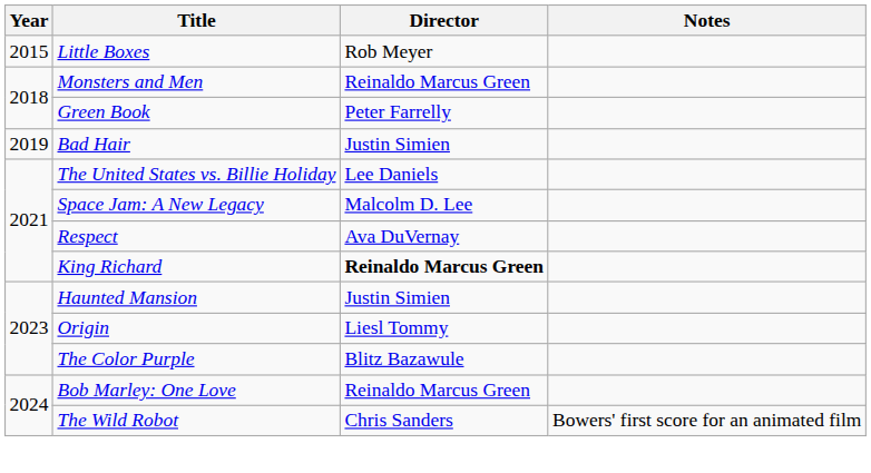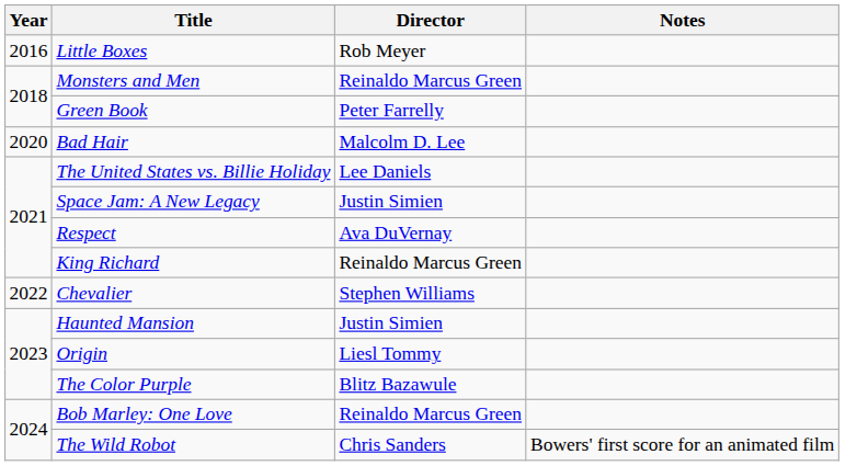 <table class="wikitable sortable">
 <tr>
 <th>Year</th>
 <th>Title</th>
 <th>Director</th>
 <th>Notes</th>
 </tr>
 <tr>
-<td>2015</td>
+<td>2016</td>
 <td><em><a href='#'>Little Boxes</a></em></td>
 <td>Rob Meyer</td>
 <td></td>
 </tr>
 <tr>
 <td rowspan="2">2018</td>
 <td><em><a href='#'>Monsters and Men</a></em></td>
 <td><a href='#'>Reinaldo Marcus Green</a></td>
 <td></td>
 </tr>
 <tr>
 <td><em><a href='#'>Green Book</a></em></td>
 <td><a href='#'>Peter Farrelly</a></td>
 <td></td>
 </tr>
 <tr>
-<td>2019</td>
+<td>2020</td>
 <td><em><a href='#'>Bad Hair</a></em></td>
-<td><a href='#'>Justin Simien</a></td>
+<td><a href='#'>Malcolm D. Lee</a></td>
 <td></td>
 </tr>
 <tr>
 <td rowspan="4">2021</td>
 <td><em><a href='#'>The United States vs. Billie Holiday</a></em></td>
 <td><a href='#'>Lee Daniels</a></td>
 <td></td>
 </tr>
 <tr>
 <td><em><a href='#'>Space Jam: A New Legacy</a></em></td>
-<td><a href='#'>Malcolm D. Lee</a></td>
+<td><a href='#'>Justin Simien</a></td>
 <td></td>
 </tr>
 <tr>
 <td><em><a href='#'>Respect</a></em></td>
 <td><a href='#'>Ava DuVernay</a></td>
 <td></td>
 </tr>
 <tr>
 <td><em><a href='#'>King Richard</a></em></td>
-<td><strong>Reinaldo Marcus Green</strong></td>
+<td>Reinaldo Marcus Green</td>
+<td></td>
+</tr>
+<tr>
+<td>2022</td>
+<td><em><a href='#'>Chevalier</a></em></td>
+<td><a href='#'>Stephen Williams</a></td>
 <td></td>
 </tr>
 <tr>
 <td rowspan="3">2023</td>
 <td><em><a href='#'>Haunted Mansion</a></em></td>
 <td><a href='#'>Justin Simien</a></td>
 <td></td>
 </tr>
 <tr>
 <td><em><a href='#'>Origin</a></em></td>
 <td><a href='#'>Liesl Tommy</a></td>
 <td></td>
 </tr>
 <tr>
 <td><em><a href='#'>The Color Purple</a></em></td>
 <td><a href='#'>Blitz Bazawule</a></td>
 <td></td>
 </tr>
 <tr>
 <td rowspan="2">2024</td>
 <td><em><a href='#'>Bob Marley: One Love</a></em></td>
 <td><a href='#'>Reinaldo Marcus Green</a></td>
 <td></td>
 </tr>
 <tr>
 <td><em><a href='#'>The Wild Robot</a></em></td>
 <td><a href='#'>Chris Sanders</a></td>
 <td>Bowers' first score for an animated film</td>
 </tr>
 </table>
